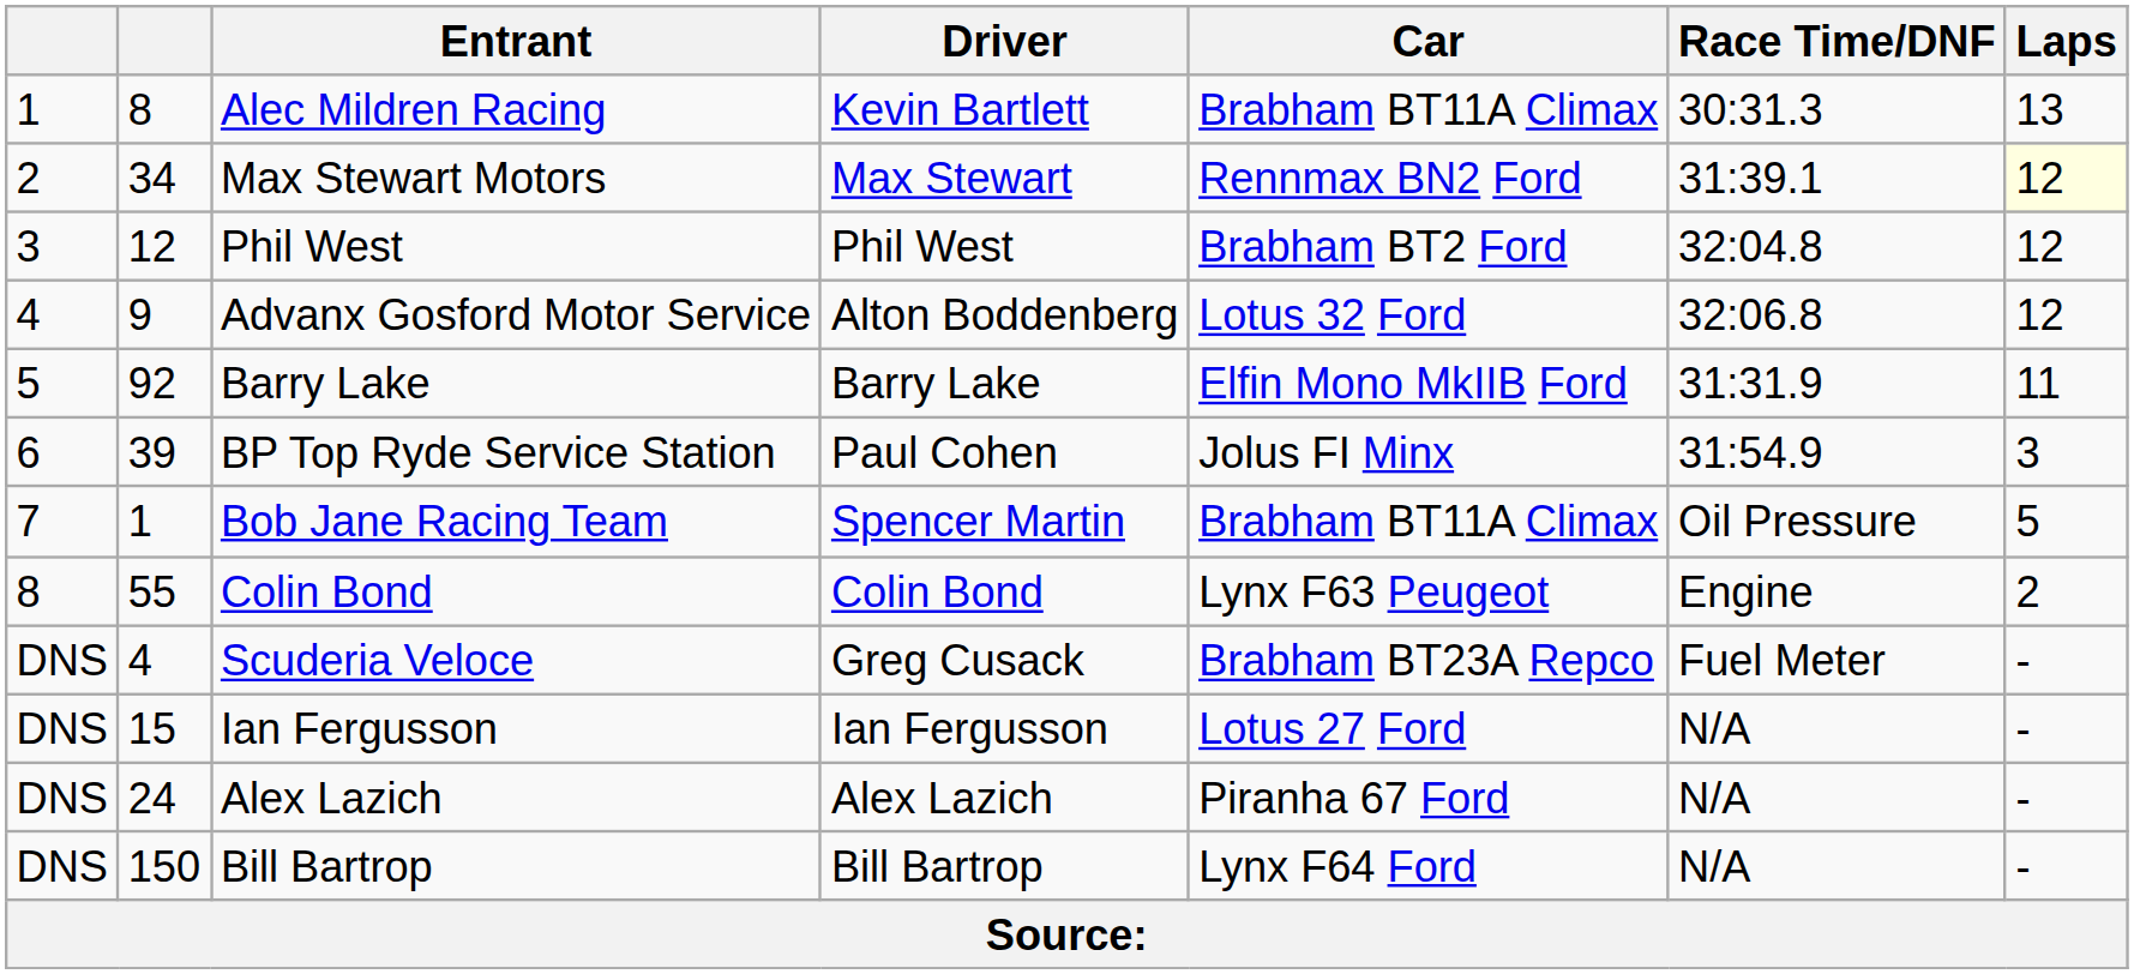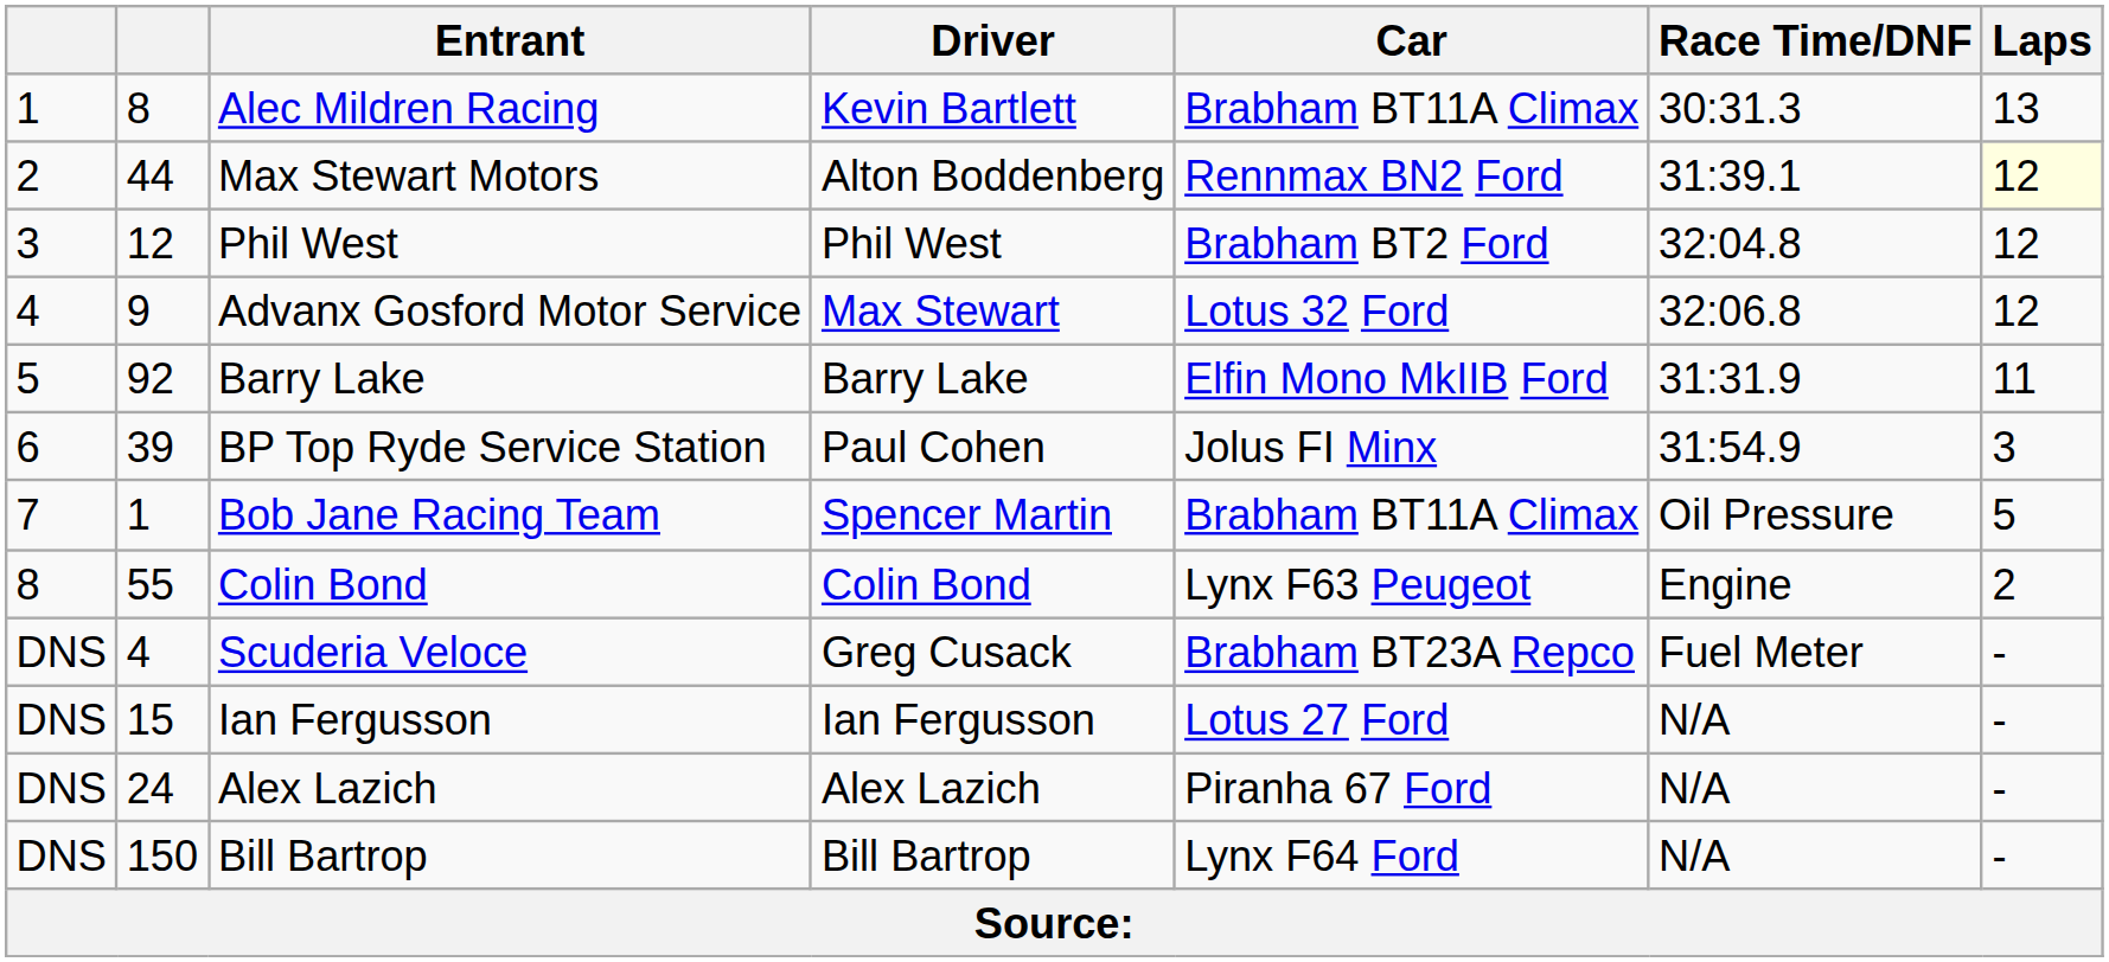 <table class="wikitable" style="text-align: left; font-size: 95%;">
 <tr>
 <th></th>
 <th></th>
 <th>Entrant</th>
 <th>Driver</th>
 <th>Car</th>
 <th>Race Time/DNF</th>
 <th>Laps</th>
 </tr>
 <tr>
 <td>1</td>
 <td>8</td>
 <td><a href='#'>Alec Mildren Racing</a></td>
 <td><a href='#'>Kevin Bartlett</a></td>
 <td><a href='#'>Brabham</a> BT11A <a href='#'>Climax</a></td>
 <td>30:31.3</td>
 <td>13</td>
 </tr>
 <tr>
 <td>2</td>
-<td>34</td>
+<td>44</td>
 <td>Max Stewart Motors</td>
-<td><a href='#'>Max Stewart</a></td>
+<td>Alton Boddenberg</td>
 <td><a href='#'>Rennmax BN2</a> <a href='#'>Ford</a></td>
 <td>31:39.1</td>
 <td style="background: lightyellow;">12</td>
 </tr>
 <tr>
 <td>3</td>
 <td>12</td>
 <td>Phil West</td>
 <td>Phil West</td>
 <td><a href='#'>Brabham</a> BT2 <a href='#'>Ford</a></td>
 <td>32:04.8</td>
 <td>12</td>
 </tr>
 <tr>
 <td>4</td>
 <td>9</td>
 <td>Advanx Gosford Motor Service</td>
-<td>Alton Boddenberg</td>
+<td><a href='#'>Max Stewart</a></td>
 <td><a href='#'>Lotus 32</a> <a href='#'>Ford</a></td>
 <td>32:06.8</td>
 <td>12</td>
 </tr>
 <tr>
 <td>5</td>
 <td>92</td>
 <td>Barry Lake</td>
 <td>Barry Lake</td>
 <td><a href='#'>Elfin Mono MkIIB</a> <a href='#'>Ford</a></td>
 <td>31:31.9</td>
 <td>11</td>
 </tr>
 <tr>
 <td>6</td>
 <td>39</td>
 <td>BP Top Ryde Service Station</td>
 <td>Paul Cohen</td>
 <td>Jolus FI <a href='#'>Minx</a></td>
 <td>31:54.9</td>
 <td>3</td>
 </tr>
 <tr>
 <td>7</td>
 <td>1</td>
 <td><a href='#'>Bob Jane Racing Team</a></td>
 <td><a href='#'>Spencer Martin</a></td>
 <td><a href='#'>Brabham</a> BT11A <a href='#'>Climax</a></td>
 <td>Oil Pressure</td>
 <td>5</td>
 </tr>
 <tr>
 <td>8</td>
 <td>55</td>
 <td><a href='#'>Colin Bond</a></td>
 <td><a href='#'>Colin Bond</a></td>
 <td>Lynx F63 <a href='#'>Peugeot</a></td>
 <td>Engine</td>
 <td>2</td>
 </tr>
 <tr>
 <td>DNS</td>
 <td>4</td>
 <td><a href='#'>Scuderia Veloce</a></td>
 <td>Greg Cusack</td>
 <td><a href='#'>Brabham</a> BT23A <a href='#'>Repco</a></td>
 <td>Fuel Meter</td>
 <td>-</td>
 </tr>
 <tr>
 <td>DNS</td>
 <td>15</td>
 <td>Ian Fergusson</td>
 <td>Ian Fergusson</td>
 <td><a href='#'>Lotus 27</a> <a href='#'>Ford</a></td>
 <td>N/A</td>
 <td>-</td>
 </tr>
 <tr>
 <td>DNS</td>
 <td>24</td>
 <td>Alex Lazich</td>
 <td>Alex Lazich</td>
 <td>Piranha 67 <a href='#'>Ford</a></td>
 <td>N/A</td>
 <td>-</td>
 </tr>
 <tr>
 <td>DNS</td>
 <td>150</td>
 <td>Bill Bartrop</td>
 <td>Bill Bartrop</td>
 <td>Lynx F64 <a href='#'>Ford</a></td>
 <td>N/A</td>
 <td>-</td>
 </tr>
 <tr>
 <th colspan=7>Source:</th>
 </tr>
 </table>
